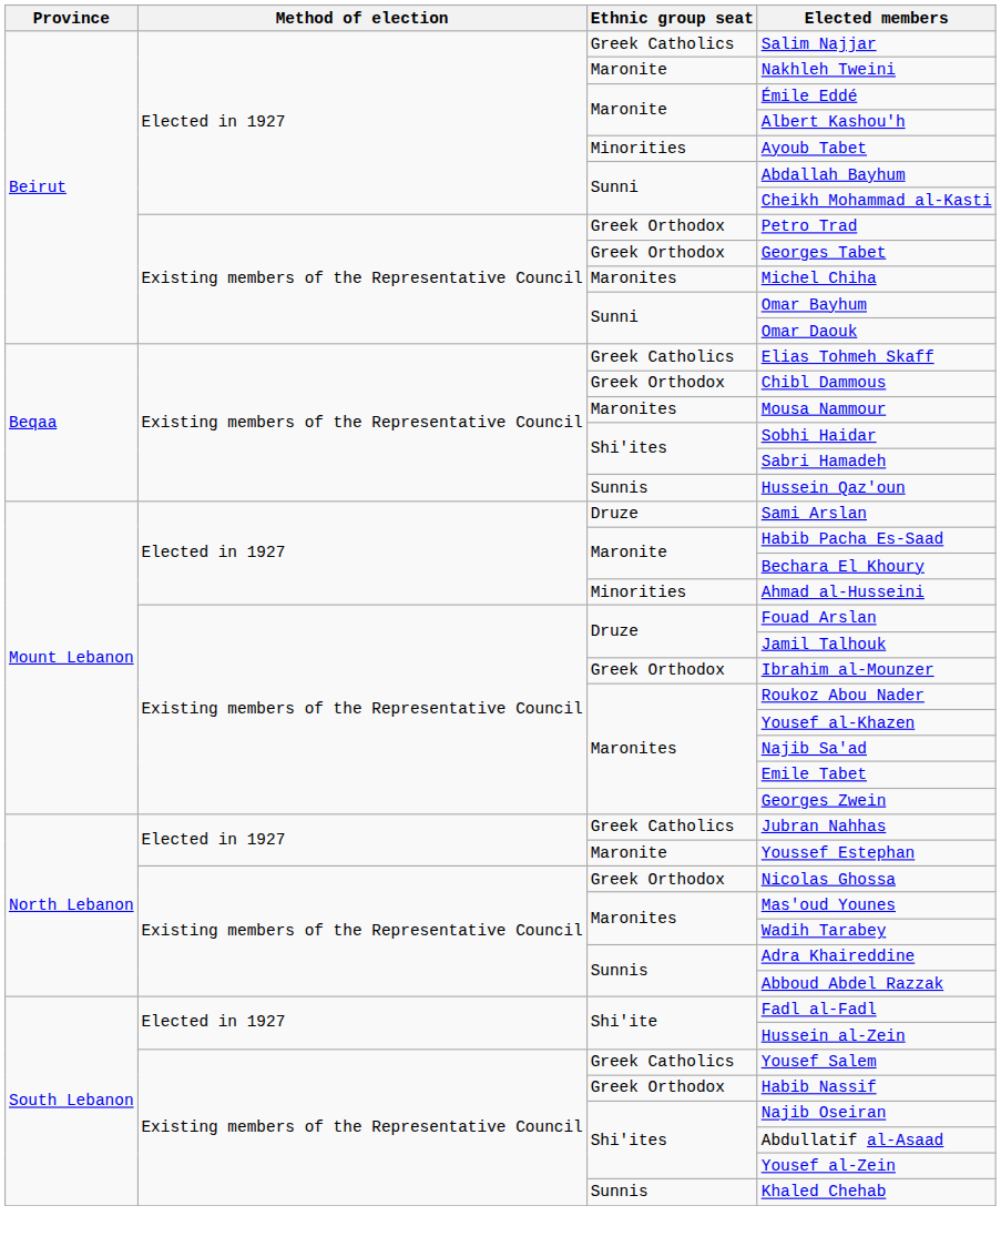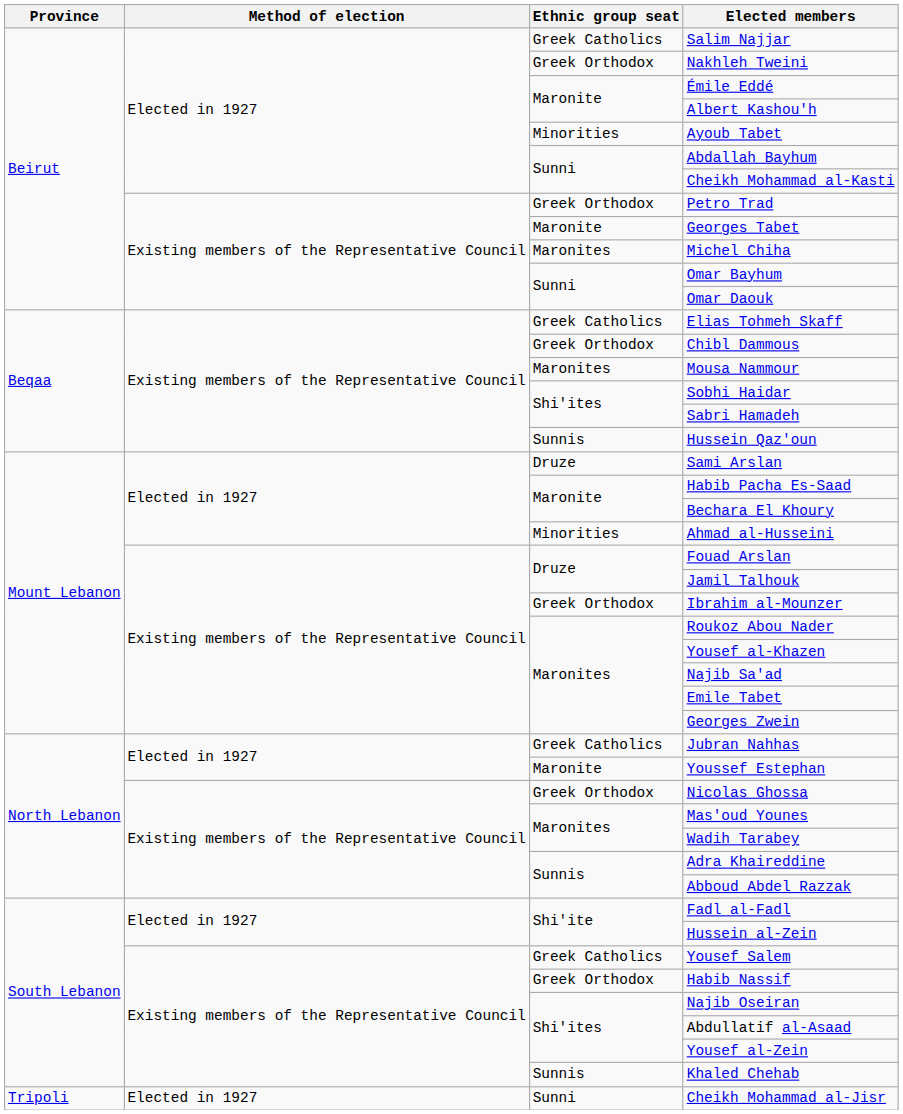 <table class=wikitable>
 <tr>
 <th>Province</th>
 <th>Method of election</th>
 <th>Ethnic group seat</th>
 <th>Elected members</th>
 </tr>
 <tr>
 <td rowspan=12><a href='#'>Beirut</a></td>
 <td rowspan=7>Elected in 1927</td>
 <td>Greek Catholics</td>
 <td><a href='#'>Salim Najjar</a></td>
 </tr>
 <tr>
-<td>Maronite</td>
+<td>Greek Orthodox</td>
 <td><a href='#'>Nakhleh Tweini</a></td>
 </tr>
 <tr>
 <td rowspan=2>Maronite</td>
 <td><a href='#'>Émile Eddé</a></td>
 </tr>
 <tr>
 <td><a href='#'>Albert Kashou'h</a></td>
 </tr>
 <tr>
 <td>Minorities</td>
 <td><a href='#'>Ayoub Tabet</a></td>
 </tr>
 <tr>
 <td rowspan=2>Sunni</td>
 <td><a href='#'>Abdallah Bayhum</a></td>
 </tr>
 <tr>
 <td><a href='#'>Cheikh Mohammad al-Kasti</a></td>
 </tr>
 <tr>
 <td rowspan=5>Existing members of the Representative Council</td>
 <td>Greek Orthodox</td>
 <td><a href='#'>Petro Trad</a></td>
 </tr>
 <tr>
-<td>Greek Orthodox</td>
+<td>Maronite</td>
 <td><a href='#'>Georges Tabet</a></td>
 </tr>
 <tr>
 <td>Maronites</td>
 <td><a href='#'>Michel Chiha</a></td>
 </tr>
 <tr>
 <td rowspan=2>Sunni</td>
 <td><a href='#'>Omar Bayhum</a></td>
 </tr>
 <tr>
 <td><a href='#'>Omar Daouk</a></td>
 </tr>
 <tr>
 <td rowspan=6><a href='#'>Beqaa</a></td>
 <td rowspan=6>Existing members of the Representative Council</td>
 <td>Greek Catholics</td>
 <td><a href='#'>Elias Tohmeh Skaff</a></td>
 </tr>
 <tr>
 <td>Greek Orthodox</td>
 <td><a href='#'>Chibl Dammous</a></td>
 </tr>
 <tr>
 <td>Maronites</td>
 <td><a href='#'>Mousa Nammour</a></td>
 </tr>
 <tr>
 <td rowspan=2>Shi'ites</td>
 <td><a href='#'>Sobhi Haidar</a></td>
 </tr>
 <tr>
 <td><a href='#'>Sabri Hamadeh</a></td>
 </tr>
 <tr>
 <td>Sunnis</td>
 <td><a href='#'>Hussein Qaz'oun</a></td>
 </tr>
 <tr>
 <td rowspan=12><a href='#'>Mount Lebanon</a></td>
 <td rowspan=4>Elected in 1927</td>
 <td>Druze</td>
 <td><a href='#'>Sami Arslan</a></td>
 </tr>
 <tr>
 <td rowspan=2>Maronite</td>
 <td><a href='#'>Habib Pacha Es-Saad</a></td>
 </tr>
 <tr>
 <td><a href='#'>Bechara El Khoury</a></td>
 </tr>
 <tr>
 <td>Minorities</td>
 <td><a href='#'>Ahmad al-Husseini</a></td>
 </tr>
 <tr>
 <td rowspan=8>Existing members of the Representative Council</td>
 <td rowspan=2>Druze</td>
 <td><a href='#'>Fouad Arslan</a></td>
 </tr>
 <tr>
 <td><a href='#'>Jamil Talhouk</a></td>
 </tr>
 <tr>
 <td>Greek Orthodox</td>
 <td><a href='#'>Ibrahim al-Mounzer</a></td>
 </tr>
 <tr>
 <td rowspan=5>Maronites</td>
 <td><a href='#'>Roukoz Abou Nader</a></td>
 </tr>
 <tr>
 <td><a href='#'>Yousef al-Khazen</a></td>
 </tr>
 <tr>
 <td><a href='#'>Najib Sa'ad</a></td>
 </tr>
 <tr>
 <td><a href='#'>Emile Tabet</a></td>
 </tr>
 <tr>
 <td><a href='#'>Georges Zwein</a></td>
 </tr>
 <tr>
 <td rowspan=7><a href='#'>North Lebanon</a></td>
 <td rowspan=2>Elected in 1927</td>
 <td>Greek Catholics</td>
 <td><a href='#'>Jubran Nahhas</a></td>
 </tr>
 <tr>
 <td>Maronite</td>
 <td><a href='#'>Youssef Estephan</a></td>
 </tr>
 <tr>
 <td rowspan=5>Existing members of the Representative Council</td>
 <td>Greek Orthodox</td>
 <td><a href='#'>Nicolas Ghossa</a></td>
 </tr>
 <tr>
 <td rowspan=2>Maronites</td>
 <td><a href='#'>Mas'oud Younes</a></td>
 </tr>
 <tr>
 <td><a href='#'>Wadih Tarabey</a></td>
 </tr>
 <tr>
 <td rowspan=2>Sunnis</td>
 <td><a href='#'>Adra Khaireddine</a></td>
 </tr>
 <tr>
 <td><a href='#'>Abboud Abdel Razzak</a></td>
 </tr>
 <tr>
 <td rowspan=8><a href='#'>South Lebanon</a></td>
 <td rowspan=2>Elected in 1927</td>
 <td rowspan=2>Shi'ite</td>
 <td><a href='#'>Fadl al-Fadl</a></td>
 </tr>
 <tr>
 <td><a href='#'>Hussein al-Zein</a></td>
 </tr>
 <tr>
 <td rowspan=6>Existing members of the Representative Council</td>
 <td>Greek Catholics</td>
 <td><a href='#'>Yousef Salem</a></td>
 </tr>
 <tr>
 <td>Greek Orthodox</td>
 <td><a href='#'>Habib Nassif</a></td>
 </tr>
 <tr>
 <td rowspan=3>Shi'ites</td>
 <td><a href='#'>Najib Oseiran</a></td>
 </tr>
 <tr>
 <td>Abdullatif <a href='#'>al-Asaad</a></td>
 </tr>
 <tr>
 <td><a href='#'>Yousef al-Zein</a></td>
 </tr>
 <tr>
 <td>Sunnis</td>
 <td><a href='#'>Khaled Chehab</a></td>
 </tr>
+<tr>
+<td><a href='#'>Tripoli</a></td>
+<td>Elected in 1927</td>
+<td>Sunni</td>
+<td><a href='#'>Cheikh Mohammad al-Jisr</a></td>
+</tr>
 </table>
